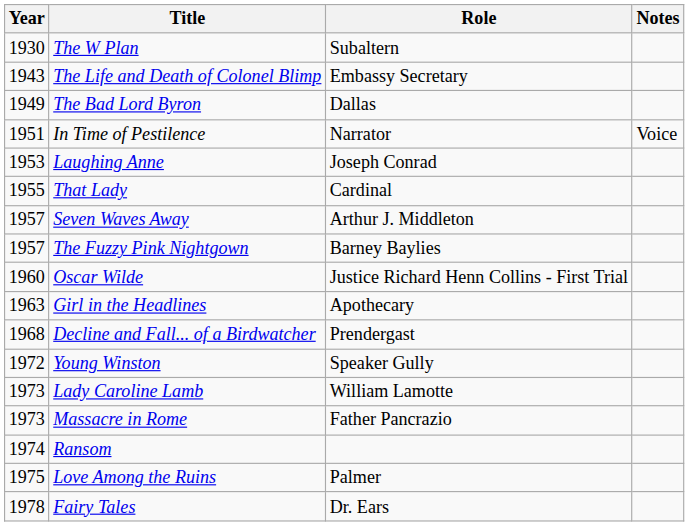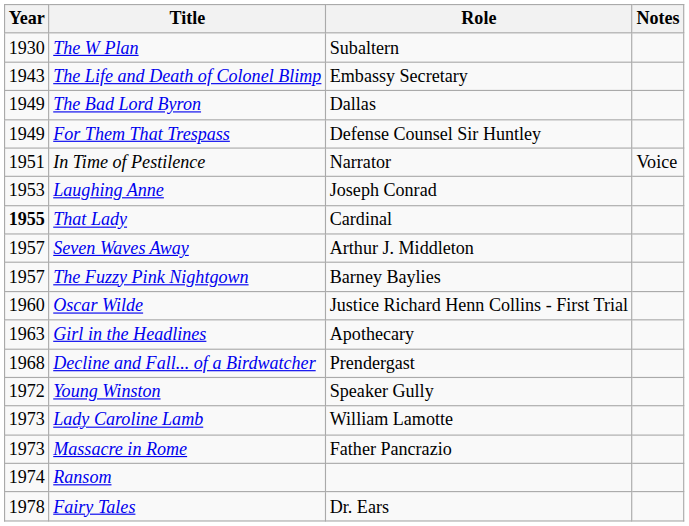 <table class="wikitable sortable">
 <tr>
 <th>Year</th>
 <th>Title</th>
 <th>Role</th>
 <th class="unsortable">Notes</th>
 </tr>
 <tr>
 <td>1930</td>
 <td><em><a href='#'>The W Plan</a></em></td>
 <td>Subaltern</td>
 <td></td>
 </tr>
 <tr>
 <td>1943</td>
 <td><em><a href='#'>The Life and Death of Colonel Blimp</a></em></td>
 <td>Embassy Secretary</td>
 <td></td>
 </tr>
 <tr>
 <td>1949</td>
 <td><em><a href='#'>The Bad Lord Byron</a></em></td>
 <td>Dallas</td>
 <td></td>
 </tr>
 <tr>
+<td>1949</td>
+<td><em><a href='#'>For Them That Trespass</a></em></td>
+<td>Defense Counsel Sir Huntley</td>
+<td></td>
+</tr>
+<tr>
 <td>1951</td>
 <td><em>In Time of Pestilence</em></td>
 <td>Narrator</td>
 <td>Voice</td>
 </tr>
 <tr>
 <td>1953</td>
 <td><em><a href='#'>Laughing Anne</a></em></td>
 <td>Joseph Conrad</td>
 <td></td>
 </tr>
 <tr>
-<td>1955</td>
+<td><strong>1955</strong></td>
 <td><em><a href='#'>That Lady</a></em></td>
 <td>Cardinal</td>
 <td></td>
 </tr>
 <tr>
 <td>1957</td>
 <td><em><a href='#'>Seven Waves Away</a></em></td>
 <td>Arthur J. Middleton</td>
 <td></td>
 </tr>
 <tr>
 <td>1957</td>
 <td><em><a href='#'>The Fuzzy Pink Nightgown</a></em></td>
 <td>Barney Baylies</td>
 <td></td>
 </tr>
 <tr>
 <td>1960</td>
 <td><em><a href='#'>Oscar Wilde</a></em></td>
 <td>Justice Richard Henn Collins - First Trial</td>
 <td></td>
 </tr>
 <tr>
 <td>1963</td>
 <td><em><a href='#'>Girl in the Headlines</a></em></td>
 <td>Apothecary</td>
 <td></td>
 </tr>
 <tr>
 <td>1968</td>
 <td><em><a href='#'>Decline and Fall... of a Birdwatcher</a></em></td>
 <td>Prendergast</td>
 <td></td>
 </tr>
 <tr>
 <td>1972</td>
 <td><em><a href='#'>Young Winston</a></em></td>
 <td>Speaker Gully</td>
 <td></td>
 </tr>
 <tr>
 <td>1973</td>
 <td><em><a href='#'>Lady Caroline Lamb</a></em></td>
 <td>William Lamotte</td>
 <td></td>
 </tr>
 <tr>
 <td>1973</td>
 <td><em><a href='#'>Massacre in Rome</a></em></td>
 <td>Father Pancrazio</td>
 <td></td>
 </tr>
 <tr>
 <td>1974</td>
 <td><em><a href='#'>Ransom</a></em></td>
 <td></td>
 <td></td>
 </tr>
 <tr>
-<td>1975</td>
-<td><em><a href='#'>Love Among the Ruins</a></em></td>
-<td>Palmer</td>
-<td></td>
-</tr>
-<tr>
 <td>1978</td>
 <td><em><a href='#'>Fairy Tales</a></em></td>
 <td>Dr. Ears</td>
 <td></td>
 </tr>
 </table>
